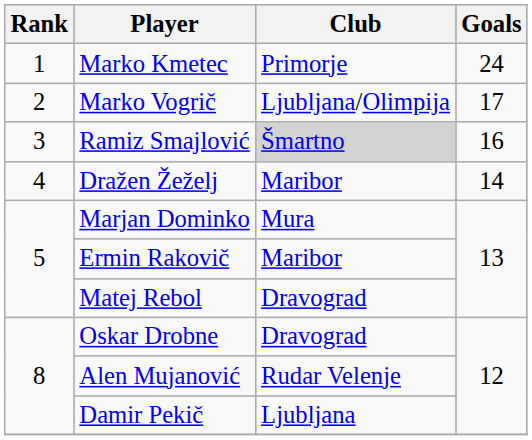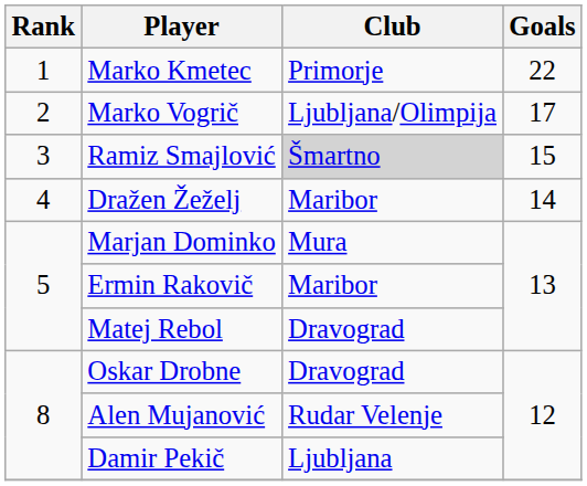 <table class="wikitable" style="text-align:left">
 <tr>
 <th>Rank</th>
 <th>Player</th>
 <th>Club</th>
 <th>Goals</th>
 </tr>
 <tr>
 <td align="center">1</td>
 <td> <a href='#'>Marko Kmetec</a></td>
 <td><a href='#'>Primorje</a></td>
-<td rowspan=1 align=center>24</td>
+<td rowspan=1 align=center>22</td>
 </tr>
 <tr>
 <td align="center">2</td>
 <td> <a href='#'>Marko Vogrič</a></td>
 <td><a href='#'>Ljubljana</a>/<a href='#'>Olimpija</a></td>
 <td rowspan=1 align=center>17</td>
 </tr>
 <tr>
 <td align="center">3</td>
 <td> <a href='#'>Ramiz Smajlović</a></td>
 <td style="background: lightgrey;"><a href='#'>Šmartno</a></td>
-<td rowspan=1 align=center>16</td>
+<td rowspan=1 align=center>15</td>
 </tr>
 <tr>
 <td align="center">4</td>
 <td> <a href='#'>Dražen Žeželj</a></td>
 <td><a href='#'>Maribor</a></td>
 <td rowspan=1 align=center>14</td>
 </tr>
 <tr>
 <td rowspan=3 align="center">5</td>
 <td> <a href='#'>Marjan Dominko</a></td>
 <td><a href='#'>Mura</a></td>
 <td rowspan=3 align=center>13</td>
 </tr>
 <tr>
 <td> <a href='#'>Ermin Rakovič</a></td>
 <td><a href='#'>Maribor</a></td>
 </tr>
 <tr>
 <td> <a href='#'>Matej Rebol</a></td>
 <td><a href='#'>Dravograd</a></td>
 </tr>
 <tr>
 <td rowspan=3 align="center">8</td>
 <td> <a href='#'>Oskar Drobne</a></td>
 <td><a href='#'>Dravograd</a></td>
 <td rowspan=3 align=center>12</td>
 </tr>
 <tr>
 <td> <a href='#'>Alen Mujanović</a></td>
 <td><a href='#'>Rudar Velenje</a></td>
 </tr>
 <tr>
 <td> <a href='#'>Damir Pekič</a></td>
 <td><a href='#'>Ljubljana</a></td>
 </tr>
 <tr>
 </tr>
 </table>
